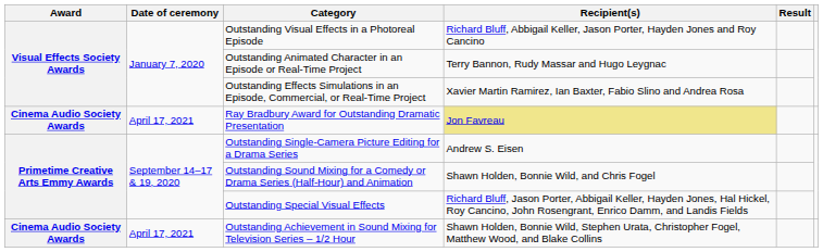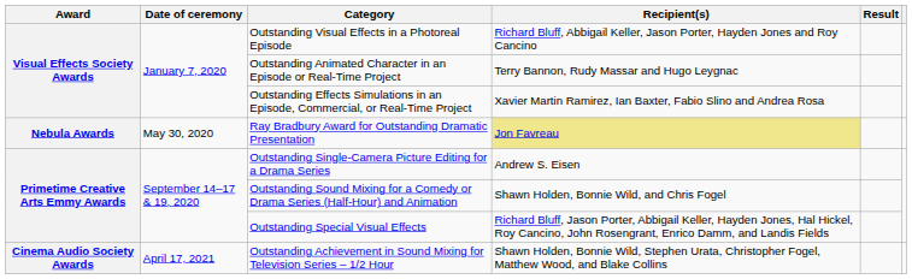 <table class="wikitable plainrowheaders sortable">
 <tr>
 <th scope="col">Award</th>
 <th scope="col">Date of ceremony</th>
 <th scope="col">Category</th>
 <th scope="col">Recipient(s)</th>
 <th scope="col">Result</th>
 <th scope="col" class="unsortable"></th>
 </tr>
 <tr>
 <th scope="row" rowspan="3" style="text-align:center;"><a href='#'>Visual Effects Society Awards</a></th>
 <td rowspan="3"><a href='#'>January 7, 2020</a></td>
 <td>Outstanding Visual Effects in a Photoreal Episode</td>
 <td data-sort-value="Bluff, Richard"><a href='#'>Richard Bluff</a>, Abbigail Keller, Jason Porter, Hayden Jones and Roy Cancino</td>
 <td></td>
 <td scope="row" rowspan="3" style="text-align:center;"></td>
 </tr>
 <tr>
 <td>Outstanding Animated Character in an Episode or Real-Time Project</td>
 <td data-sort-value="Bannon, Terry">Terry Bannon, Rudy Massar and Hugo Leygnac</td>
 <td></td>
 </tr>
 <tr>
 <td>Outstanding Effects Simulations in an Episode, Commercial, or Real-Time Project</td>
 <td data-sort-value="Ramirez, Xavier Martin">Xavier Martin Ramirez, Ian Baxter, Fabio Slino and Andrea Rosa</td>
 <td></td>
 </tr>
 <tr>
-<th scope="row" style="text-align:center;"><a href='#'>Cinema Audio Society Awards</a></th>
-<td><a href='#'>April 17, 2021</a></td>
+<th scope="row" style="text-align:center;"><a href='#'>Nebula Awards</a></th>
+<td>May 30, 2020</td>
 <td><a href='#'>Ray Bradbury Award for Outstanding Dramatic Presentation</a></td>
 <td data-sort-value="Favreau, Jon" style="background: khaki;"><a href='#'>Jon Favreau</a></td>
 <td></td>
 <td scope="row" style="text-align:center;"></td>
 </tr>
 <tr>
 <th scope="row" rowspan="3" style="text-align:center;"><a href='#'>Primetime Creative Arts Emmy Awards</a></th>
 <td rowspan="3"><a href='#'>September 14–17 & 19, 2020</a></td>
 <td><a href='#'>Outstanding Single-Camera Picture Editing for a Drama Series</a></td>
 <td data-sort-value="Eisen, Andrew S.">Andrew S. Eisen</td>
 <td></td>
 <td scope="row" rowspan="3" style="text-align:center;"></td>
 </tr>
 <tr>
 <td><a href='#'>Outstanding Sound Mixing for a Comedy or Drama Series (Half-Hour) and Animation</a></td>
 <td data-sort-value="Holden, Shawn">Shawn Holden, Bonnie Wild, and Chris Fogel</td>
 <td></td>
 </tr>
 <tr>
 <td><a href='#'>Outstanding Special Visual Effects</a></td>
 <td data-sort-value="Bluff, Richard"><a href='#'>Richard Bluff</a>, Jason Porter, Abbigail Keller, Hayden Jones, Hal Hickel, Roy Cancino, John Rosengrant, Enrico Damm, and Landis Fields</td>
 <td></td>
 </tr>
 <tr>
 <th scope="row" style="text-align:center;"><a href='#'>Cinema Audio Society Awards</a></th>
 <td><a href='#'>April 17, 2021</a></td>
 <td><a href='#'>Outstanding Achievement in Sound Mixing for Television Series – 1/2 Hour</a></td>
 <td data-sort-value="Holden, Shawn">Shawn Holden, Bonnie Wild, Stephen Urata, Christopher Fogel, Matthew Wood, and Blake Collins</td>
 <td></td>
 <td scope="row" style="text-align:center;"></td>
 </tr>
 </table>
